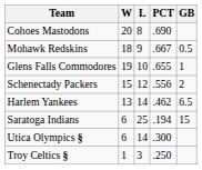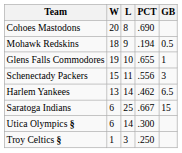 <table class="wikitable" style="font-size:90%">
 <tr>
 <th>Team</th>
 <th>W</th>
 <th>L</th>
 <th>PCT</th>
 <th>GB</th>
 </tr>
 <tr>
 <td>Cohoes Mastodons</td>
 <td>20</td>
 <td>8</td>
 <td>.690</td>
 <td></td>
 </tr>
 <tr>
 <td>Mohawk Redskins</td>
 <td>18</td>
 <td>9</td>
-<td>.667</td>
+<td>.194</td>
 <td>0.5</td>
 </tr>
 <tr>
 <td>Glens Falls Commodores</td>
 <td>19</td>
 <td>10</td>
 <td>.655</td>
 <td>1</td>
 </tr>
 <tr>
 <td>Schenectady Packers</td>
 <td>15</td>
-<td>12</td>
+<td>11</td>
 <td>.556</td>
-<td>2</td>
+<td>3</td>
 </tr>
 <tr>
 <td>Harlem Yankees</td>
 <td>13</td>
 <td>14</td>
 <td>.462</td>
 <td>6.5</td>
 </tr>
 <tr>
 <td>Saratoga Indians</td>
 <td>6</td>
 <td>25</td>
-<td>.194</td>
+<td>.667</td>
 <td>15</td>
 </tr>
 <tr>
 <td>Utica Olympics <strong>§</strong></td>
 <td>6</td>
 <td>14</td>
 <td>.300</td>
 <td></td>
 </tr>
 <tr>
 <td>Troy Celtics <strong>§</strong></td>
 <td>1</td>
 <td>3</td>
 <td>.250</td>
 <td></td>
 </tr>
 </table>
